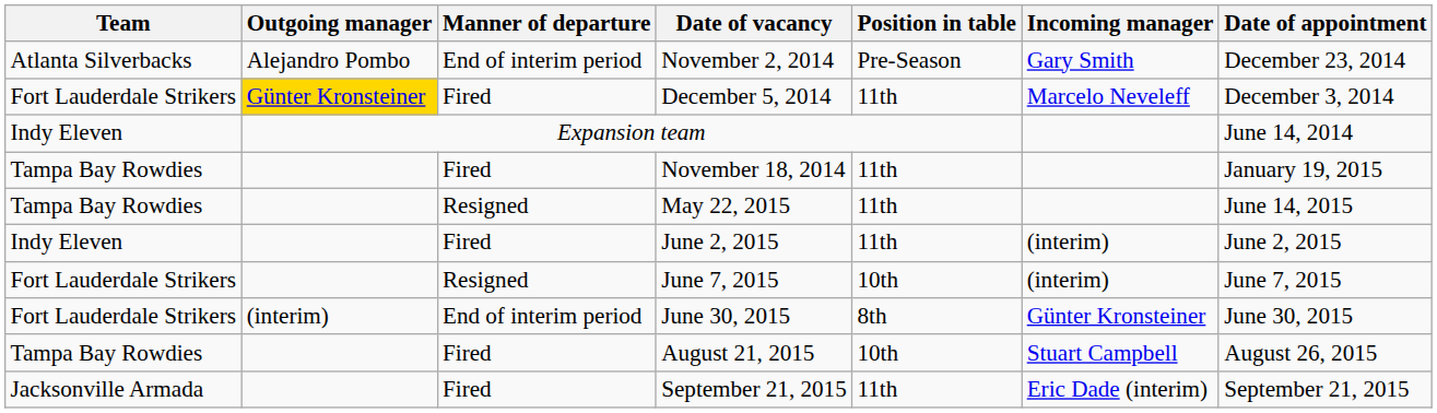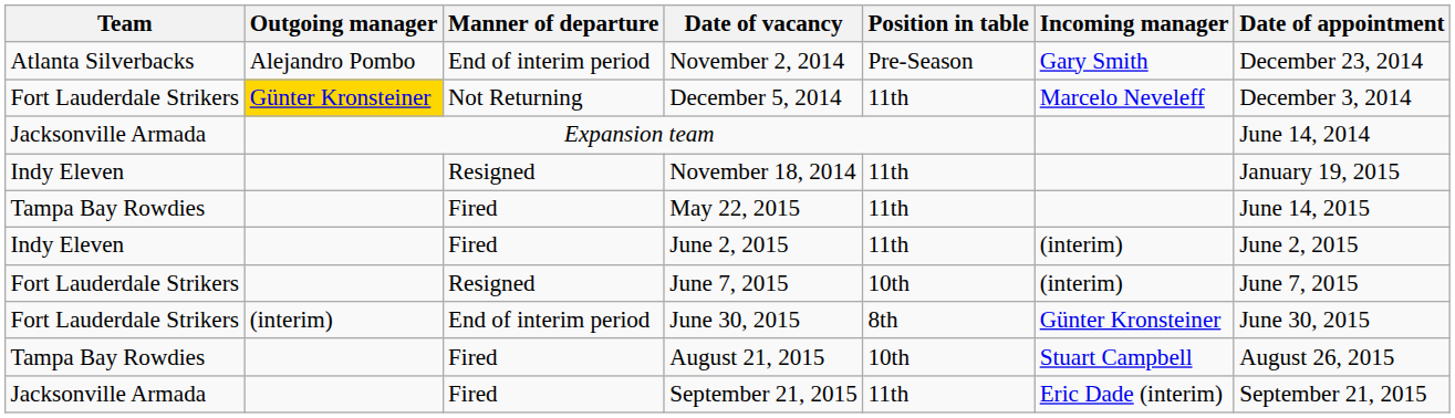 <table class="wikitable sortable">
 <tr>
 <th>Team</th>
 <th>Outgoing manager</th>
 <th>Manner of departure</th>
 <th>Date of vacancy</th>
 <th>Position in table</th>
 <th>Incoming manager</th>
 <th>Date of appointment</th>
 </tr>
 <tr>
 <td>Atlanta Silverbacks</td>
 <td> Alejandro Pombo</td>
 <td>End of interim period</td>
 <td>November 2, 2014</td>
 <td>Pre-Season</td>
 <td> <a href='#'>Gary Smith</a></td>
 <td>December 23, 2014</td>
 </tr>
 <tr>
 <td>Fort Lauderdale Strikers</td>
 <td style="background: gold;"> <a href='#'>Günter Kronsteiner</a></td>
-<td>Fired</td>
+<td>Not Returning</td>
 <td>December 5, 2014</td>
 <td>11th</td>
 <td> <a href='#'>Marcelo Neveleff</a></td>
 <td>December 3, 2014</td>
 </tr>
 <tr>
-<td>Indy Eleven</td>
+<td>Jacksonville Armada</td>
 <td colspan="4" style="text-align:center;"><em>Expansion team</em></td>
 <td> </td>
 <td>June 14, 2014</td>
 </tr>
 <tr>
-<td>Tampa Bay Rowdies</td>
+<td>Indy Eleven</td>
 <td> </td>
-<td>Fired</td>
+<td>Resigned</td>
 <td>November 18, 2014</td>
 <td>11th</td>
 <td> </td>
 <td>January 19, 2015</td>
 </tr>
 <tr>
 <td>Tampa Bay Rowdies</td>
 <td> </td>
-<td>Resigned</td>
+<td>Fired</td>
 <td>May 22, 2015</td>
 <td>11th</td>
 <td> </td>
 <td>June 14, 2015</td>
 </tr>
 <tr>
 <td>Indy Eleven</td>
 <td> </td>
 <td>Fired</td>
 <td>June 2, 2015</td>
 <td>11th</td>
 <td>  (interim)</td>
 <td>June 2, 2015</td>
 </tr>
 <tr>
 <td>Fort Lauderdale Strikers</td>
 <td> </td>
 <td>Resigned</td>
 <td>June 7, 2015</td>
 <td>10th</td>
 <td>  (interim)</td>
 <td>June 7, 2015</td>
 </tr>
 <tr>
 <td>Fort Lauderdale Strikers</td>
 <td>  (interim)</td>
 <td>End of interim period</td>
 <td>June 30, 2015</td>
 <td>8th</td>
 <td> <a href='#'>Günter Kronsteiner</a></td>
 <td>June 30, 2015</td>
 </tr>
 <tr>
 <td>Tampa Bay Rowdies</td>
 <td> </td>
 <td>Fired</td>
 <td>August 21, 2015</td>
 <td>10th</td>
 <td> <a href='#'>Stuart Campbell</a></td>
 <td>August 26, 2015</td>
 </tr>
 <tr>
 <td>Jacksonville Armada</td>
 <td> </td>
 <td>Fired</td>
 <td>September 21, 2015</td>
 <td>11th</td>
 <td> <a href='#'>Eric Dade</a> (interim)</td>
 <td>September 21, 2015</td>
 </tr>
 </table>
